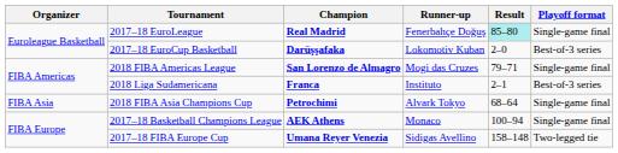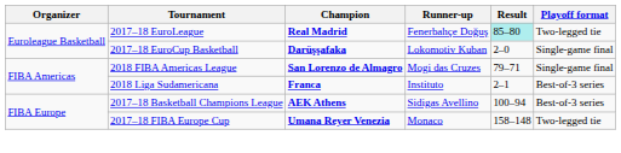 <table class="wikitable" style="font-size:90%">
 <tr>
 <th>Organizer</th>
 <th>Tournament</th>
 <th><strong>Champion</strong></th>
 <th>Runner-up</th>
 <th>Result</th>
 <th><a href='#'>Playoff format</a></th>
 </tr>
 <tr>
 <td rowspan="2"><a href='#'>Euroleague Basketball</a></td>
 <td><a href='#'>2017–18 EuroLeague</a></td>
 <td> <strong><a href='#'>Real Madrid</a></strong></td>
 <td> <a href='#'>Fenerbahçe Doğuş</a></td>
 <td style="background: paleturquoise;">85–80</td>
-<td>Single-game final</td>
+<td>Two-legged tie</td>
 </tr>
 <tr>
 <td><a href='#'>2017–18 EuroCup Basketball</a></td>
 <td> <strong><a href='#'>Darüşşafaka</a></strong></td>
 <td> <a href='#'>Lokomotiv Kuban</a></td>
 <td>2–0</td>
-<td>Best-of-3 series</td>
+<td>Single-game final</td>
 </tr>
 <tr>
 <td rowspan="2"><a href='#'>FIBA Americas</a></td>
 <td><a href='#'>2018 FIBA Americas League</a></td>
 <td> <strong><a href='#'>San Lorenzo de Almagro</a></strong></td>
 <td> <a href='#'>Mogi das Cruzes</a></td>
 <td>79–71</td>
 <td>Single-game final</td>
 </tr>
 <tr>
 <td><a href='#'>2018 Liga Sudamericana</a></td>
 <td> <strong><a href='#'>Franca</a></strong></td>
 <td> <a href='#'>Instituto</a></td>
 <td>2–1</td>
 <td>Best-of-3 series</td>
 </tr>
 <tr>
-<td><a href='#'>FIBA Asia</a></td>
-<td><a href='#'>2018 FIBA Asia Champions Cup</a></td>
-<td> <a href='#'><strong>Petrochimi</strong></a></td>
-<td> <a href='#'>Alvark Tokyo</a></td>
-<td>68–64</td>
-<td>Single-game final</td>
-</tr>
-<tr>
 <td rowspan="2"><a href='#'>FIBA Europe</a></td>
 <td><a href='#'>2017–18 Basketball Champions League</a></td>
 <td> <strong><a href='#'>AEK Athens</a></strong></td>
-<td> <a href='#'>Monaco</a></td>
+<td> <a href='#'>Sidigas Avellino</a></td>
 <td>100–94</td>
-<td>Single-game final</td>
+<td>Best-of-3 series</td>
 </tr>
 <tr>
 <td><a href='#'>2017–18 FIBA Europe Cup</a></td>
 <td> <strong><a href='#'>Umana Reyer Venezia</a></strong></td>
-<td> <a href='#'>Sidigas Avellino</a></td>
+<td> <a href='#'>Monaco</a></td>
 <td>158–148</td>
 <td>Two-legged tie</td>
 </tr>
 </table>
